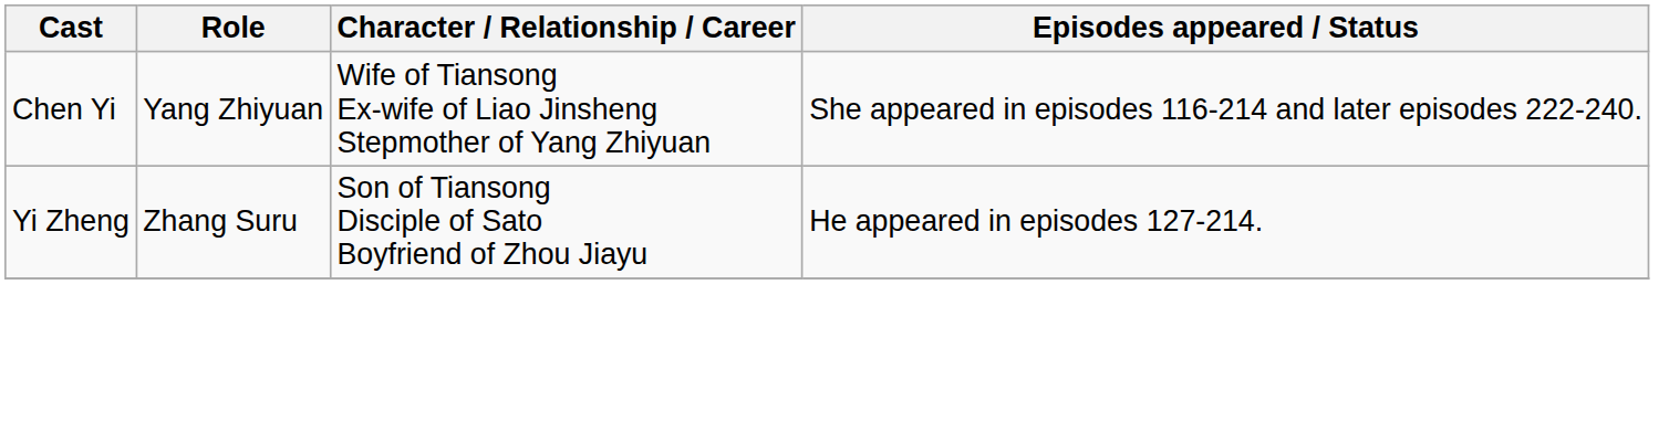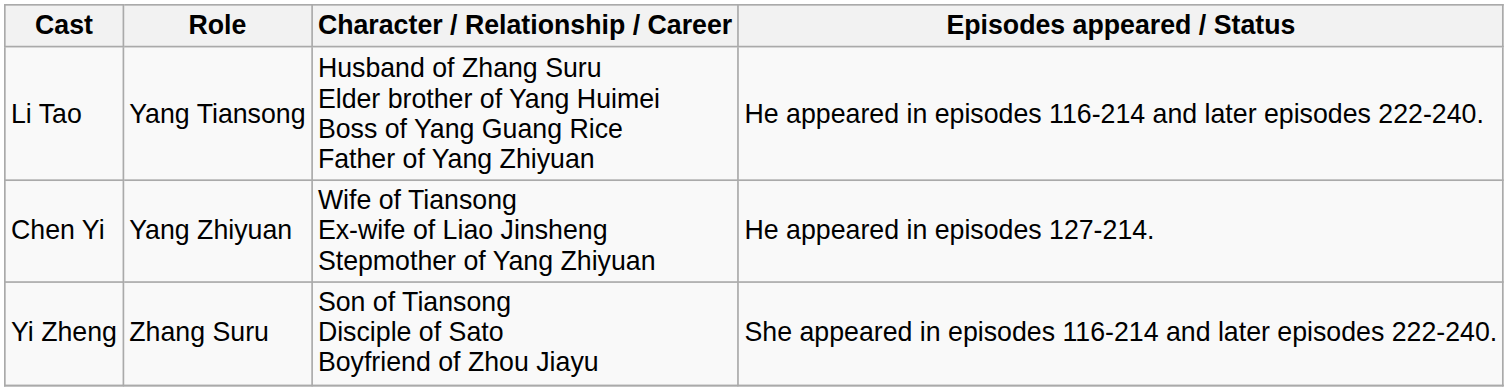 <table class="wikitable">
 <tr>
 <th>Cast</th>
 <th>Role</th>
 <th>Character / Relationship / Career</th>
 <th>Episodes appeared / Status</th>
 </tr>
 <tr>
+<td>Li Tao</td>
+<td>Yang Tiansong</td>
+<td>Husband of Zhang Suru<br>Elder brother of Yang Huimei<br>Boss of Yang Guang Rice<br>Father of Yang Zhiyuan</td>
+<td>He appeared in episodes 116-214 and later episodes 222-240.</td>
+</tr>
+<tr>
 <td>Chen Yi</td>
 <td>Yang Zhiyuan</td>
 <td>Wife of Tiansong<br>Ex-wife of Liao Jinsheng<br>Stepmother of Yang Zhiyuan</td>
-<td>She appeared in episodes 116-214 and later episodes 222-240.</td>
+<td>He appeared in episodes 127-214.</td>
 </tr>
 <tr>
 <td>Yi Zheng</td>
 <td>Zhang Suru</td>
 <td>Son of Tiansong<br>Disciple of Sato<br>Boyfriend of Zhou Jiayu</td>
-<td>He appeared in episodes 127-214.</td>
+<td>She appeared in episodes 116-214 and later episodes 222-240.</td>
 </tr>
 <tr>
 </tr>
 </table>
